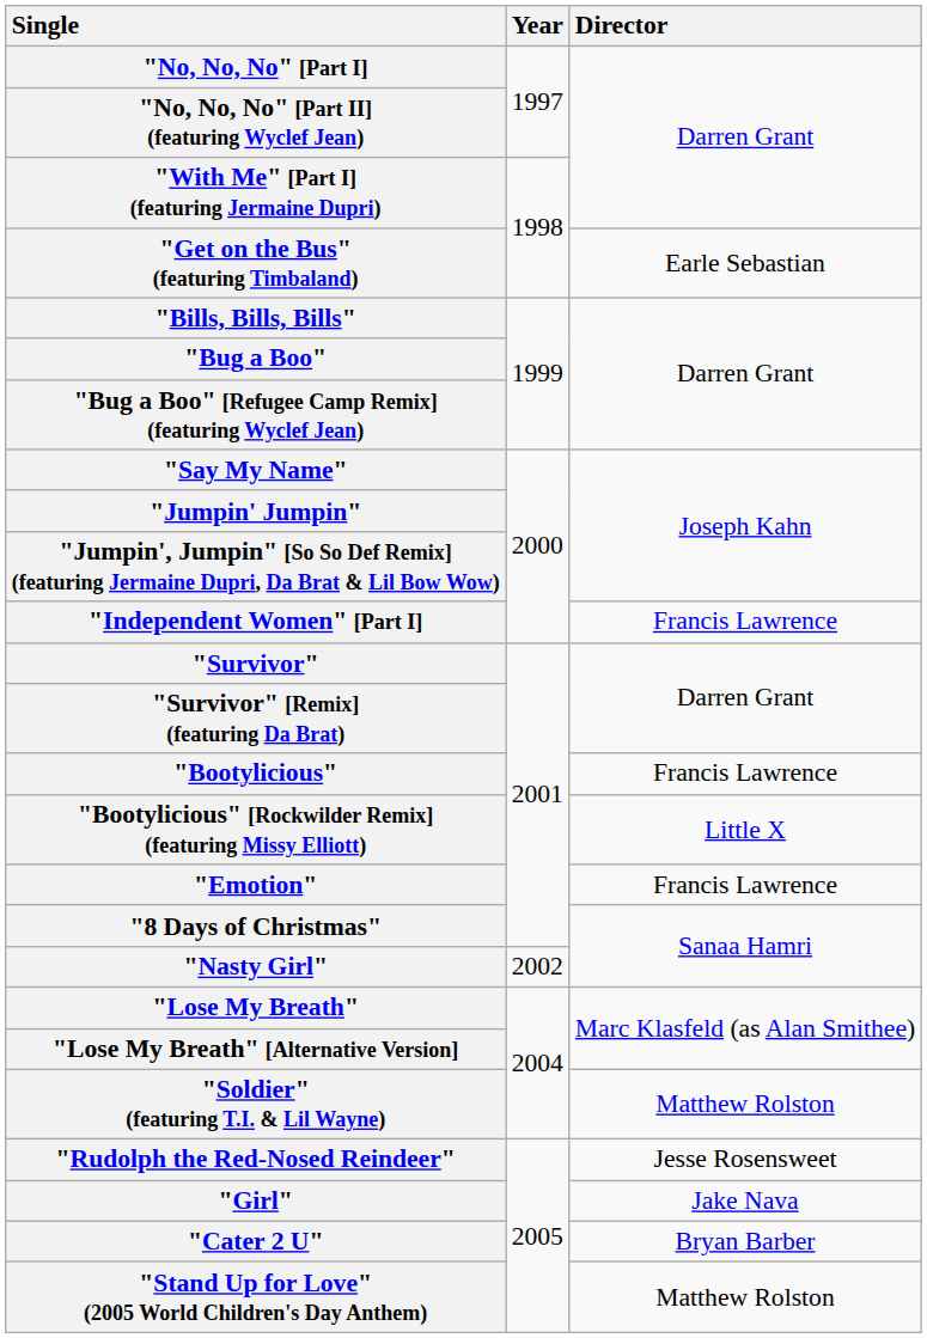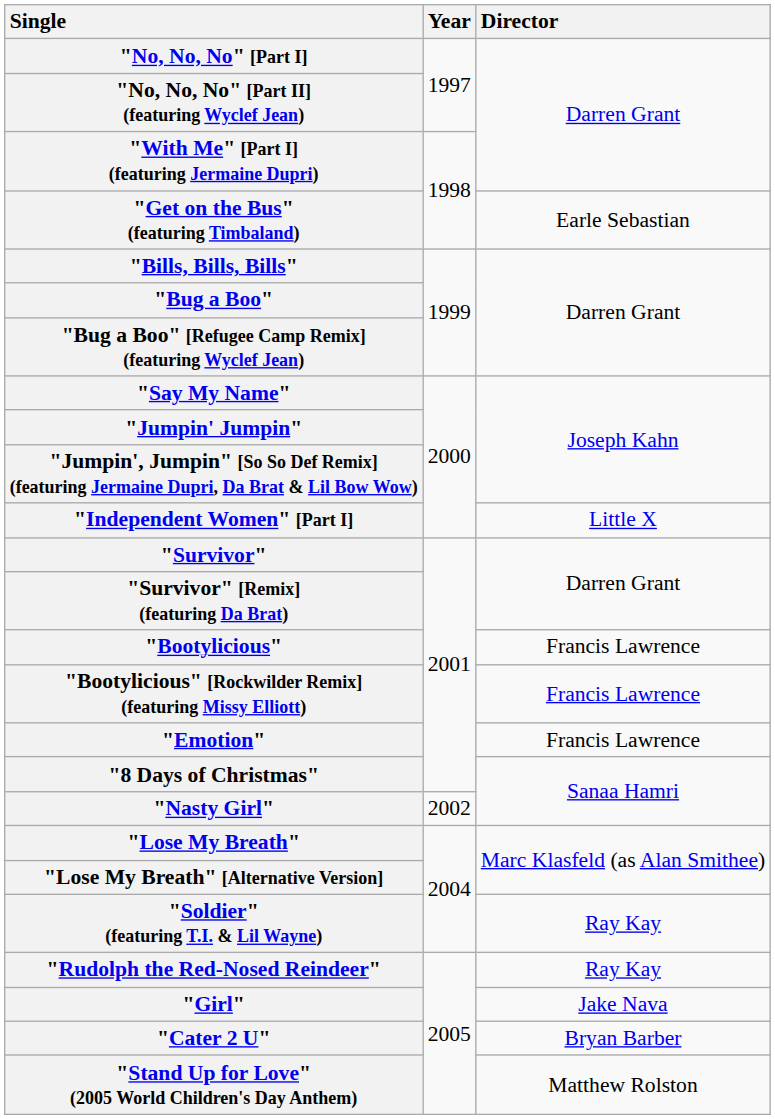 <table class="wikitable plainrowheaders" style="text-align:center;">
 <tr>
 <th style="text-align:left;">Single</th>
 <th style="text-align:left;">Year</th>
 <th style="text-align:left;">Director</th>
 </tr>
 <tr>
 <th scope="row">"<a href='#'>No, No, No</a>" <small>[Part I]</small></th>
 <td rowspan="2">1997</td>
 <td rowspan="3"><a href='#'>Darren Grant</a></td>
 </tr>
 <tr>
 <th scope="row">"No, No, No" <small>[Part II]<br>(featuring <a href='#'>Wyclef Jean</a>)</small></th>
 </tr>
 <tr>
 <th scope="row">"<a href='#'>With Me</a>" <small>[Part I]<br>(featuring <a href='#'>Jermaine Dupri</a>)</small></th>
 <td rowspan="2">1998</td>
 </tr>
 <tr>
 <th scope="row">"<a href='#'>Get on the Bus</a>"<br><small>(featuring <a href='#'>Timbaland</a>)</small></th>
 <td>Earle Sebastian</td>
 </tr>
 <tr>
 <th scope="row">"<a href='#'>Bills, Bills, Bills</a>"</th>
 <td style="text-align:center;" rowspan="3">1999</td>
 <td rowspan="3">Darren Grant</td>
 </tr>
 <tr>
 <th scope="row">"<a href='#'>Bug a Boo</a>"</th>
 </tr>
 <tr>
 <th scope="row">"Bug a Boo" <small>[Refugee Camp Remix]<br>(featuring <a href='#'>Wyclef Jean</a>)</small></th>
 </tr>
 <tr>
 <th scope="row">"<a href='#'>Say My Name</a>"</th>
 <td style="text-align:center;" rowspan="4">2000</td>
 <td rowspan="3"><a href='#'>Joseph Kahn</a></td>
 </tr>
 <tr>
 <th scope="row">"<a href='#'>Jumpin' Jumpin</a>"</th>
 </tr>
 <tr>
 <th scope="row">"Jumpin', Jumpin" <small>[So So Def Remix]<br>(featuring <a href='#'>Jermaine Dupri</a>, <a href='#'>Da Brat</a> & <a href='#'>Lil Bow Wow</a>)</small></th>
 </tr>
 <tr>
 <th scope="row">"<a href='#'>Independent Women</a>" <small>[Part I]</small></th>
-<td><a href='#'>Francis Lawrence</a></td>
+<td><a href='#'>Little X</a></td>
 </tr>
 <tr>
 <th scope="row">"<a href='#'>Survivor</a>"</th>
 <td style="text-align:center;" rowspan="6">2001</td>
 <td rowspan="2">Darren Grant</td>
 </tr>
 <tr>
 <th scope="row">"Survivor" <small>[Remix]<br>(featuring <a href='#'>Da Brat</a>)</small></th>
 </tr>
 <tr>
 <th scope="row">"<a href='#'>Bootylicious</a>"</th>
 <td>Francis Lawrence</td>
 </tr>
 <tr>
 <th scope="row">"Bootylicious" <small>[Rockwilder Remix]<br>(featuring <a href='#'>Missy Elliott</a>)</small></th>
-<td><a href='#'>Little X</a></td>
+<td><a href='#'>Francis Lawrence</a></td>
 </tr>
 <tr>
 <th scope="row">"<a href='#'>Emotion</a>"</th>
 <td>Francis Lawrence</td>
 </tr>
 <tr>
 <th scope="row">"8 Days of Christmas"</th>
 <td rowspan="2"><a href='#'>Sanaa Hamri</a></td>
 </tr>
 <tr>
 <th scope="row">"<a href='#'>Nasty Girl</a>"</th>
 <td style="text-align:center;">2002</td>
 </tr>
 <tr>
 <th scope="row">"<a href='#'>Lose My Breath</a>"</th>
 <td style="text-align:center;" rowspan="3">2004</td>
 <td rowspan="2"><a href='#'>Marc Klasfeld</a> (as <a href='#'>Alan Smithee</a>)</td>
 </tr>
 <tr>
 <th scope="row">"Lose My Breath" <small>[Alternative Version]</small></th>
 </tr>
 <tr>
 <th scope="row">"<a href='#'>Soldier</a>"<br><small>(featuring <a href='#'>T.I.</a> & <a href='#'>Lil Wayne</a>)</small></th>
-<td><a href='#'>Matthew Rolston</a></td>
+<td><a href='#'>Ray Kay</a></td>
 </tr>
 <tr>
 <th scope="row">"<a href='#'>Rudolph the Red-Nosed Reindeer</a>"</th>
 <td style="text-align:center;" rowspan="4">2005</td>
-<td>Jesse Rosensweet</td>
+<td><a href='#'>Ray Kay</a></td>
 </tr>
 <tr>
 <th scope="row">"<a href='#'>Girl</a>"</th>
 <td><a href='#'>Jake Nava</a></td>
 </tr>
 <tr>
 <th scope="row">"<a href='#'>Cater 2 U</a>"</th>
 <td><a href='#'>Bryan Barber</a></td>
 </tr>
 <tr>
 <th scope="row">"<a href='#'>Stand Up for Love</a>"<br><small>(2005 World Children's Day Anthem)</small></th>
 <td>Matthew Rolston</td>
 </tr>
 </table>
